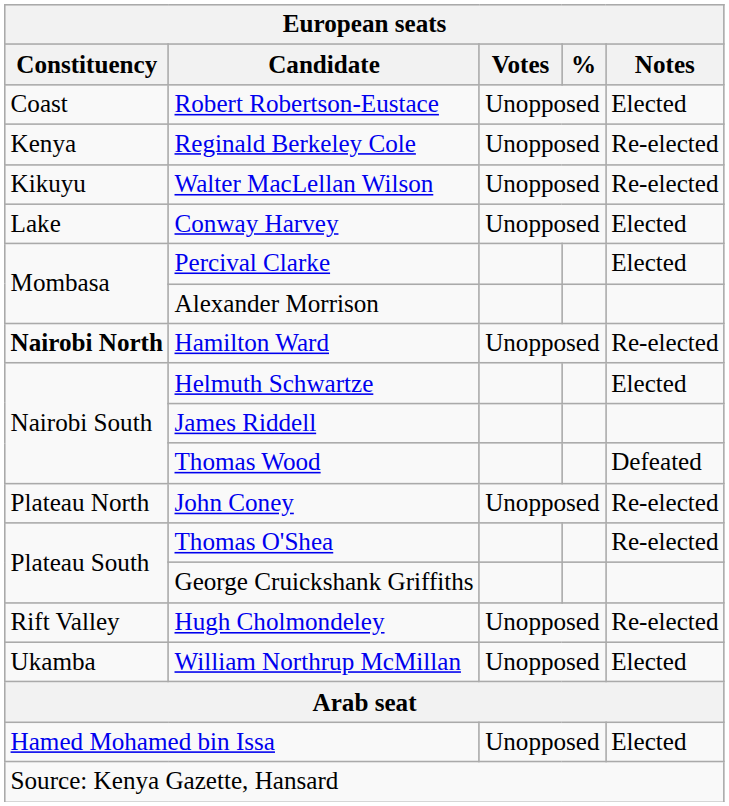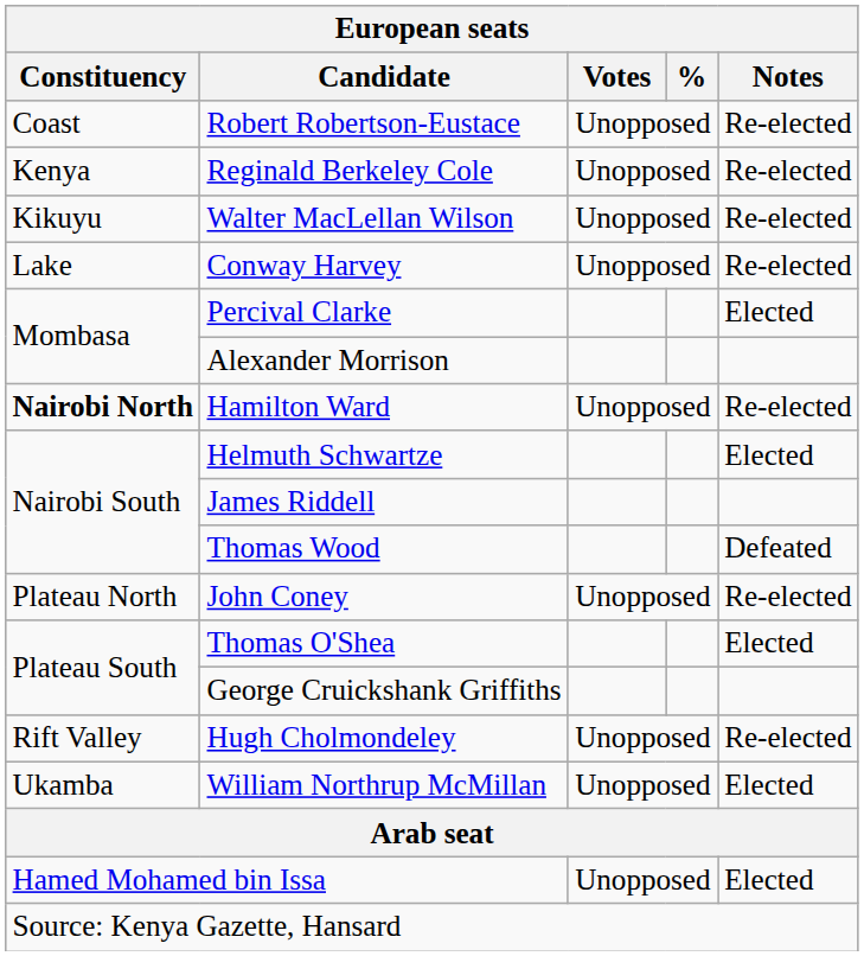 <table class=wikitable>
 <tr>
 <th colspan=5>European seats</th>
 </tr>
 <tr>
 <th>Constituency</th>
 <th>Candidate</th>
 <th>Votes</th>
 <th>%</th>
 <th>Notes</th>
 </tr>
 <tr>
 <td>Coast</td>
 <td><a href='#'>Robert Robertson-Eustace</a></td>
 <td colspan=2 align=center>Unopposed</td>
-<td>Elected</td>
+<td>Re-elected</td>
 </tr>
 <tr>
 <td>Kenya</td>
 <td><a href='#'>Reginald Berkeley Cole</a></td>
 <td colspan=2 align=center>Unopposed</td>
 <td>Re-elected</td>
 </tr>
 <tr>
 <td>Kikuyu</td>
 <td><a href='#'>Walter MacLellan Wilson</a></td>
 <td colspan=2 align=center>Unopposed</td>
 <td>Re-elected</td>
 </tr>
 <tr>
 <td>Lake</td>
 <td><a href='#'>Conway Harvey</a></td>
 <td colspan=2 align=center>Unopposed</td>
-<td>Elected</td>
+<td>Re-elected</td>
 </tr>
 <tr>
 <td rowspan=2>Mombasa</td>
 <td><a href='#'>Percival Clarke</a></td>
 <td></td>
 <td></td>
 <td>Elected</td>
 </tr>
 <tr>
 <td>Alexander Morrison</td>
 <td></td>
 <td></td>
 <td></td>
 </tr>
 <tr>
 <td><strong>Nairobi North</strong></td>
 <td><a href='#'>Hamilton Ward</a></td>
 <td colspan=2 align=center>Unopposed</td>
 <td>Re-elected</td>
 </tr>
 <tr>
 <td rowspan=3>Nairobi South</td>
 <td><a href='#'>Helmuth Schwartze</a></td>
 <td></td>
 <td></td>
 <td>Elected</td>
 </tr>
 <tr>
 <td><a href='#'>James Riddell</a></td>
 <td></td>
 <td></td>
 <td></td>
 </tr>
 <tr>
 <td><a href='#'>Thomas Wood</a></td>
 <td></td>
 <td></td>
 <td>Defeated</td>
 </tr>
 <tr>
 <td>Plateau North</td>
 <td><a href='#'>John Coney</a></td>
 <td colspan=2 align=center>Unopposed</td>
 <td>Re-elected</td>
 </tr>
 <tr>
 <td rowspan=2>Plateau South</td>
 <td><a href='#'>Thomas O'Shea</a></td>
 <td></td>
 <td></td>
-<td>Re-elected</td>
+<td>Elected</td>
 </tr>
 <tr>
 <td>George Cruickshank Griffiths</td>
 <td></td>
 <td></td>
 <td></td>
 </tr>
 <tr>
 <td>Rift Valley</td>
 <td><a href='#'>Hugh Cholmondeley</a></td>
 <td colspan=2 align=center>Unopposed</td>
 <td>Re-elected</td>
 </tr>
 <tr>
 <td>Ukamba</td>
 <td><a href='#'>William Northrup McMillan</a></td>
 <td colspan=2 align=center>Unopposed</td>
 <td>Elected</td>
 </tr>
 <tr>
 <th colspan=5>Arab seat</th>
 </tr>
 <tr>
 <td colspan=2><a href='#'>Hamed Mohamed bin Issa</a></td>
 <td colspan=2 align=center>Unopposed</td>
 <td>Elected</td>
 </tr>
 <tr>
 <td colspan=5>Source: Kenya Gazette, Hansard</td>
 </tr>
 </table>
